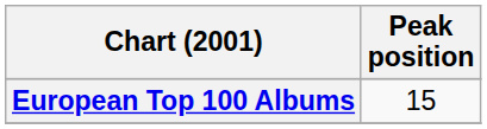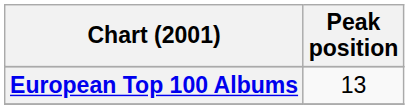 <table class="wikitable sortable plainrowheaders">
 <tr>
 <th>Chart (2001)</th>
 <th>Peak<br>position</th>
 </tr>
 <tr>
 </tr>
 <tr>
 </tr>
 <tr>
 </tr>
 <tr>
 <th scope="row"><a href='#'>European Top 100 Albums</a></th>
-<td align="center">15</td>
+<td align="center">13</td>
 </tr>
 <tr>
 </tr>
 <tr>
 </tr>
 <tr>
 </tr>
 <tr>
 </tr>
 <tr>
 </tr>
 <tr>
 </tr>
 </table>
